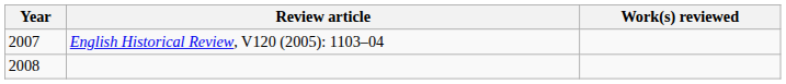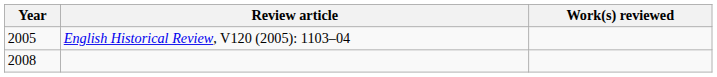 <table class='wikitable sortable' width='90%'>
 <tr>
 <th>Year</th>
 <th class='unsortable'>Review article</th>
 <th class='unsortable'>Work(s) reviewed</th>
 </tr>
 <tr>
-<td>2007</td>
+<td>2005</td>
 <td><em><a href='#'>English Historical Review</a></em>, V120 (2005): 1103–04</td>
 <td></td>
 </tr>
 <tr>
 <td>2008</td>
 <td></td>
 <td></td>
 </tr>
 </table>
